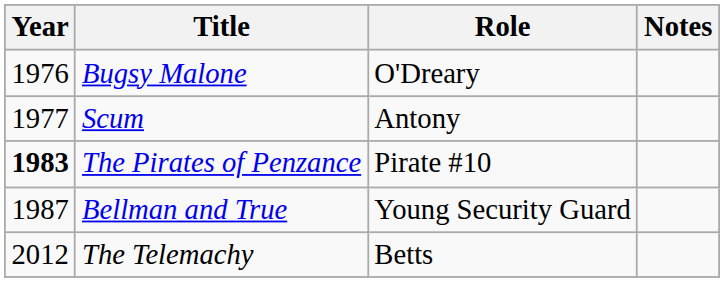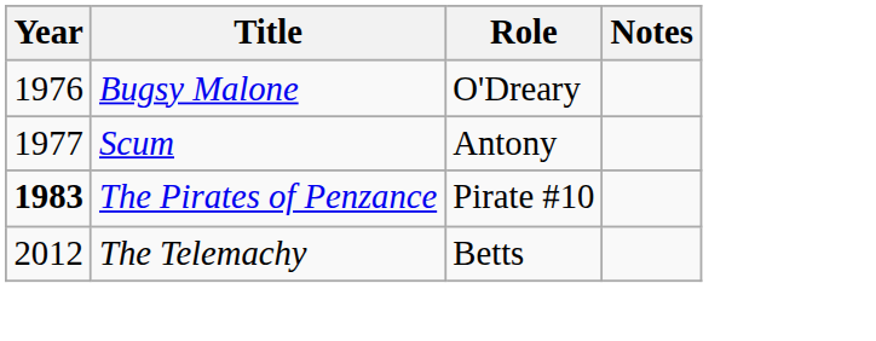 <table class="wikitable sortable">
 <tr>
 <th>Year</th>
 <th>Title</th>
 <th>Role</th>
 <th>Notes</th>
 </tr>
 <tr>
 <td>1976</td>
 <td><em><a href='#'>Bugsy Malone</a></em></td>
 <td>O'Dreary</td>
 <td></td>
 </tr>
 <tr>
 <td>1977</td>
 <td><em><a href='#'>Scum</a></em></td>
 <td>Antony</td>
 <td></td>
 </tr>
 <tr>
 <td><strong>1983</strong></td>
 <td><em><a href='#'>The Pirates of Penzance</a></em></td>
 <td>Pirate #10</td>
 <td></td>
 </tr>
 <tr>
-<td>1987</td>
-<td><em><a href='#'>Bellman and True</a></em></td>
-<td>Young Security Guard</td>
-<td></td>
-</tr>
-<tr>
 <td>2012</td>
 <td><em>The Telemachy</em></td>
 <td>Betts</td>
 <td></td>
 </tr>
 </table>
